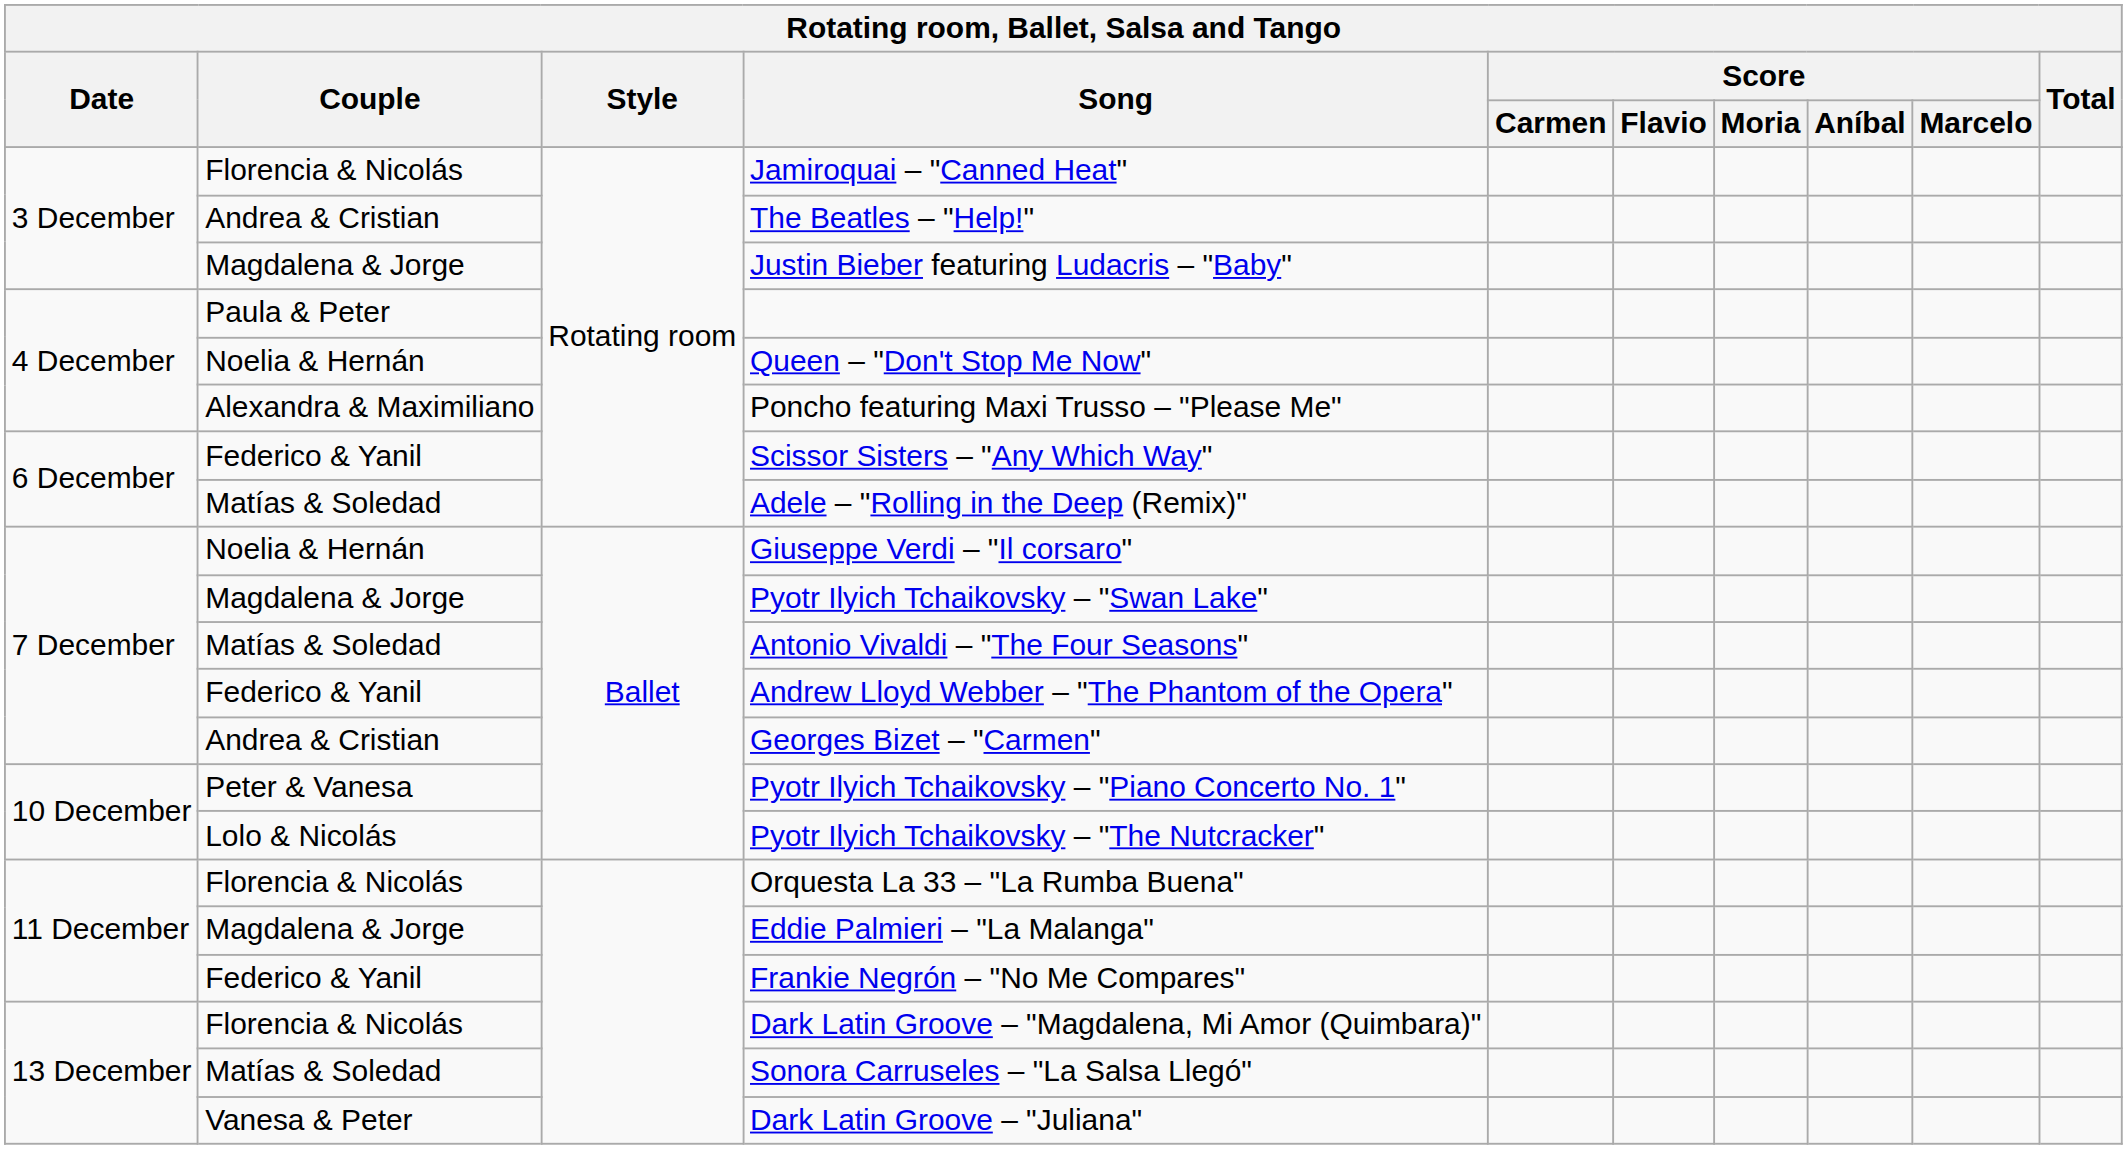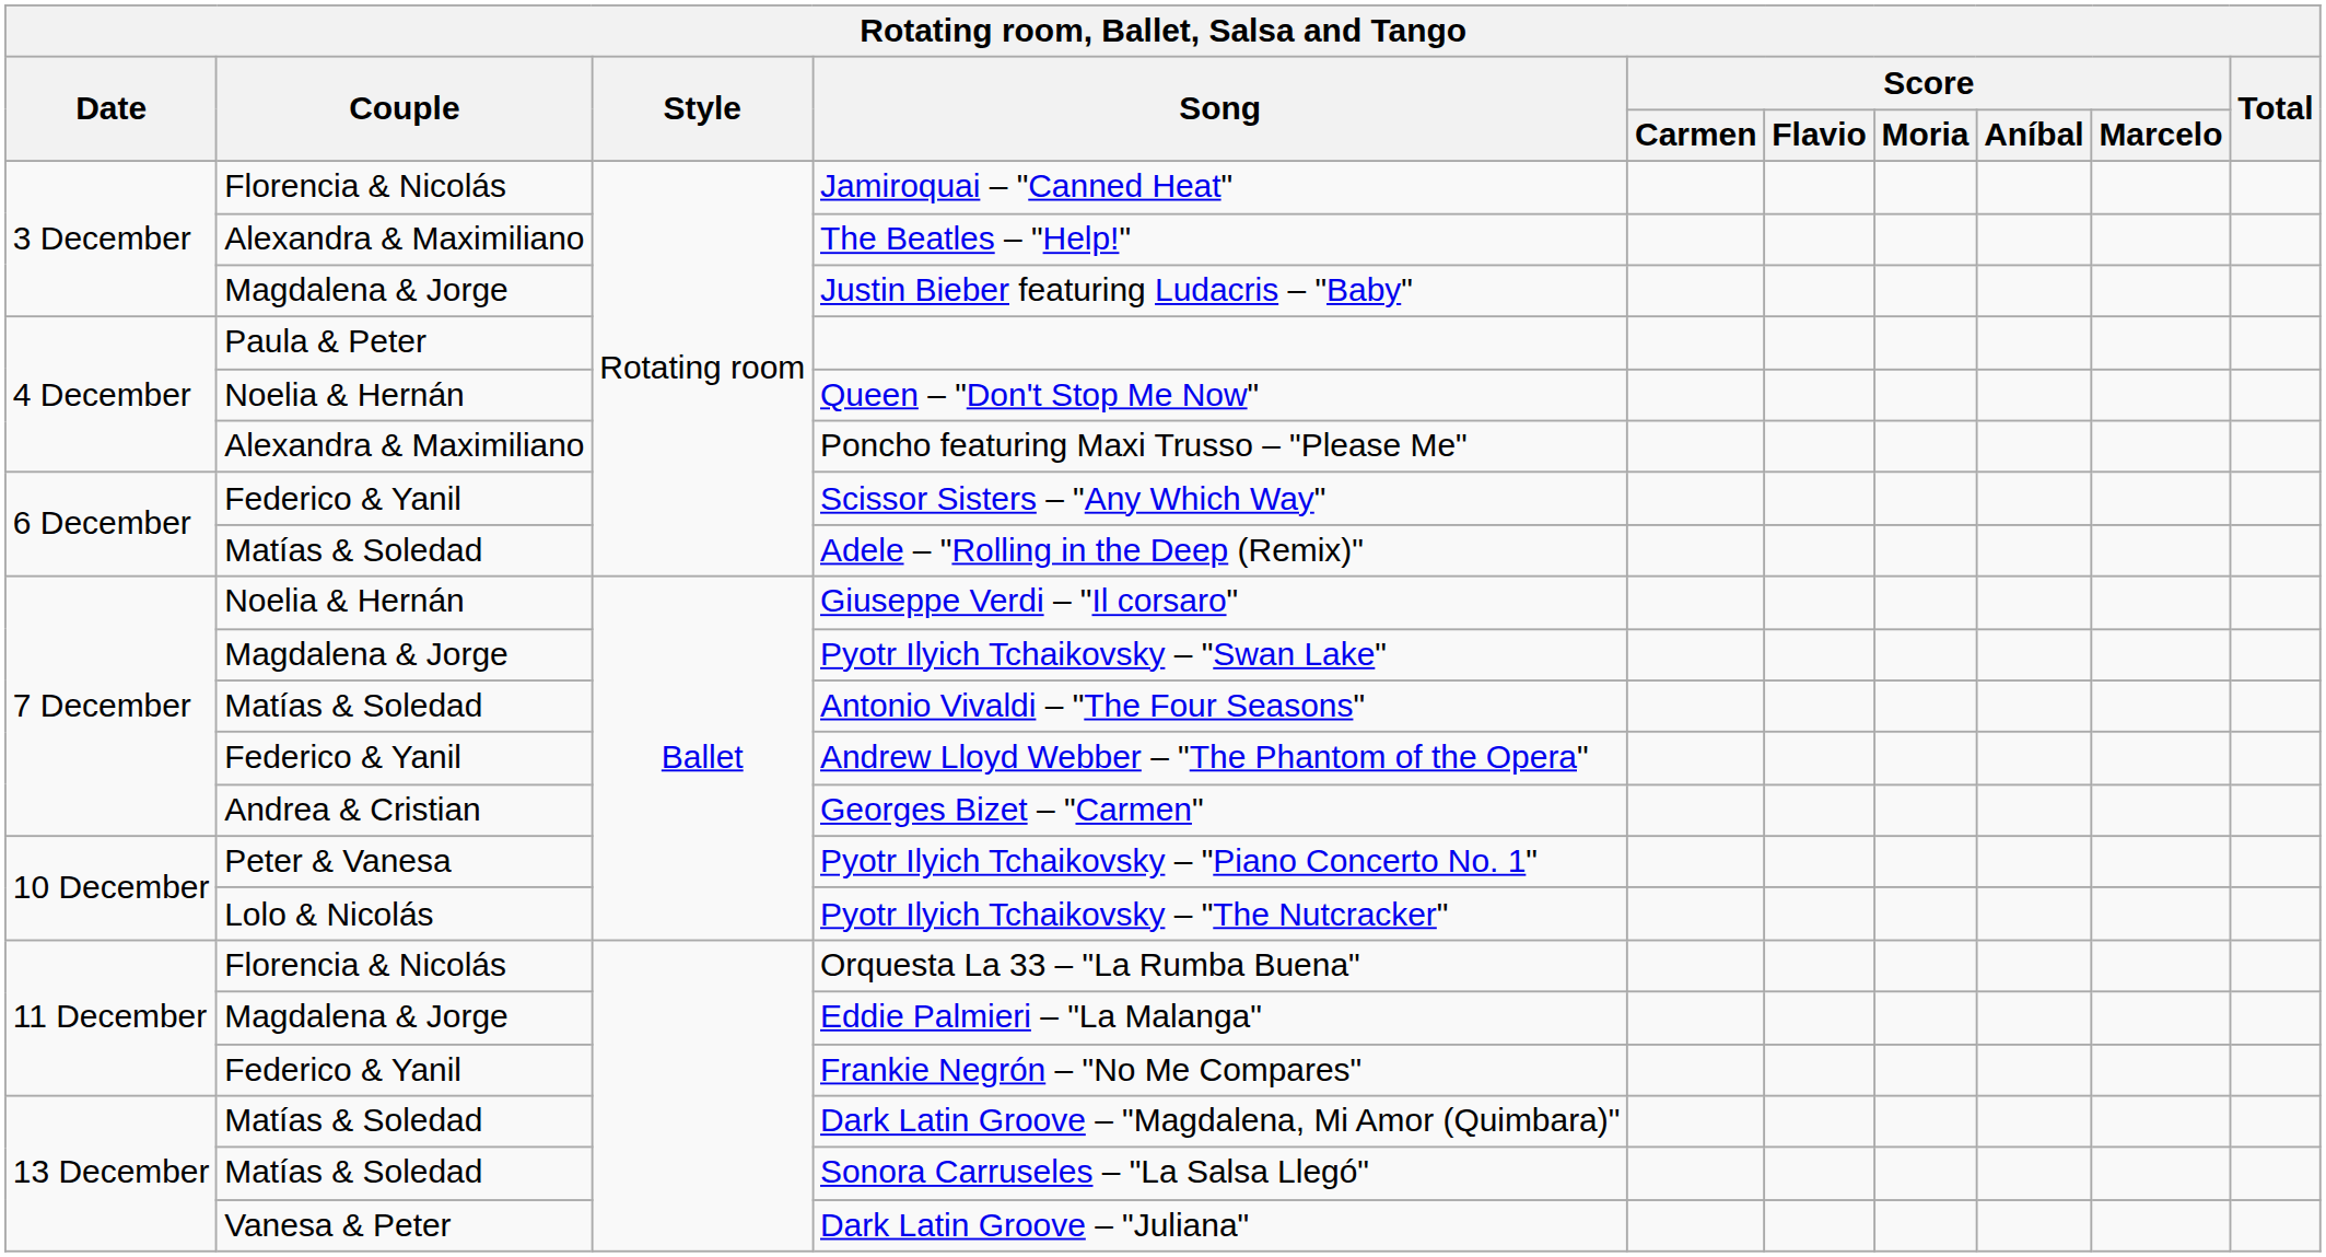 <table class="wikitable collapsible collapsed">
 <tr>
 <th colspan="11" style="text-align:center;"><strong>Rotating room, Ballet, Salsa and Tango</strong></th>
 </tr>
 <tr>
 <th rowspan="2">Date</th>
 <th rowspan="2">Couple</th>
 <th rowspan="2">Style</th>
 <th rowspan="2">Song</th>
 <th colspan="5">Score</th>
 <th rowspan="2">Total</th>
 </tr>
 <tr>
 <th>Carmen</th>
 <th>Flavio</th>
 <th>Moria</th>
 <th>Aníbal</th>
 <th>Marcelo</th>
 </tr>
 <tr>
 <td rowspan="3">3 December</td>
 <td>Florencia & Nicolás</td>
 <td rowspan="8" style="text-align:center;">Rotating room</td>
 <td><a href='#'>Jamiroquai</a> – "<a href='#'>Canned Heat</a>"</td>
 <td></td>
 <td></td>
 <td></td>
 <td></td>
 <td></td>
 <td></td>
 </tr>
 <tr>
-<td>Andrea & Cristian</td>
+<td>Alexandra & Maximiliano</td>
 <td><a href='#'>The Beatles</a> – "<a href='#'>Help!</a>"</td>
 <td></td>
 <td></td>
 <td></td>
 <td></td>
 <td></td>
 <td></td>
 </tr>
 <tr>
 <td>Magdalena & Jorge</td>
 <td><a href='#'>Justin Bieber</a> featuring <a href='#'>Ludacris</a> – "<a href='#'>Baby</a>"</td>
 <td></td>
 <td></td>
 <td></td>
 <td></td>
 <td></td>
 <td></td>
 </tr>
 <tr>
 <td rowspan="3">4 December</td>
 <td>Paula & Peter</td>
 <td></td>
 <td></td>
 <td></td>
 <td></td>
 <td></td>
 <td></td>
 <td></td>
 </tr>
 <tr>
 <td>Noelia & Hernán</td>
 <td><a href='#'>Queen</a> – "<a href='#'>Don't Stop Me Now</a>"</td>
 <td></td>
 <td></td>
 <td></td>
 <td></td>
 <td></td>
 <td></td>
 </tr>
 <tr>
 <td>Alexandra & Maximiliano</td>
 <td>Poncho featuring Maxi Trusso – "Please Me"</td>
 <td></td>
 <td></td>
 <td></td>
 <td></td>
 <td></td>
 <td></td>
 </tr>
 <tr>
 <td rowspan="2">6 December</td>
 <td>Federico & Yanil</td>
 <td><a href='#'>Scissor Sisters</a> – "<a href='#'>Any Which Way</a>"</td>
 <td></td>
 <td></td>
 <td></td>
 <td></td>
 <td></td>
 <td></td>
 </tr>
 <tr>
 <td>Matías & Soledad</td>
 <td><a href='#'>Adele</a> – "<a href='#'>Rolling in the Deep</a> (Remix)"</td>
 <td></td>
 <td></td>
 <td></td>
 <td></td>
 <td></td>
 <td></td>
 </tr>
 <tr>
 <td rowspan="5">7 December</td>
 <td>Noelia & Hernán</td>
 <td rowspan="7" style="text-align:center;"><a href='#'>Ballet</a></td>
 <td><a href='#'>Giuseppe Verdi</a> – "<a href='#'>Il corsaro</a>"</td>
 <td></td>
 <td></td>
 <td></td>
 <td></td>
 <td></td>
 <td></td>
 </tr>
 <tr>
 <td>Magdalena & Jorge</td>
 <td><a href='#'>Pyotr Ilyich Tchaikovsky</a> – "<a href='#'>Swan Lake</a>"</td>
 <td></td>
 <td></td>
 <td></td>
 <td></td>
 <td></td>
 <td></td>
 </tr>
 <tr>
 <td>Matías & Soledad</td>
 <td><a href='#'>Antonio Vivaldi</a> – "<a href='#'>The Four Seasons</a>"</td>
 <td></td>
 <td></td>
 <td></td>
 <td></td>
 <td></td>
 <td></td>
 </tr>
 <tr>
 <td>Federico & Yanil</td>
 <td><a href='#'>Andrew Lloyd Webber</a> – "<a href='#'>The Phantom of the Opera</a>"</td>
 <td></td>
 <td></td>
 <td></td>
 <td></td>
 <td></td>
 <td></td>
 </tr>
 <tr>
 <td>Andrea & Cristian</td>
 <td><a href='#'>Georges Bizet</a> – "<a href='#'>Carmen</a>"</td>
 <td></td>
 <td></td>
 <td></td>
 <td></td>
 <td></td>
 <td></td>
 </tr>
 <tr>
 <td rowspan="2">10 December</td>
 <td>Peter & Vanesa</td>
 <td><a href='#'>Pyotr Ilyich Tchaikovsky</a> – "<a href='#'>Piano Concerto No. 1</a>"</td>
 <td></td>
 <td></td>
 <td></td>
 <td></td>
 <td></td>
 <td></td>
 </tr>
 <tr>
 <td>Lolo & Nicolás</td>
 <td><a href='#'>Pyotr Ilyich Tchaikovsky</a> – "<a href='#'>The Nutcracker</a>"</td>
 <td></td>
 <td></td>
 <td></td>
 <td></td>
 <td></td>
 <td></td>
 </tr>
 <tr>
 <td rowspan="3">11 December</td>
 <td>Florencia & Nicolás</td>
 <td rowspan="6"></td>
 <td>Orquesta La 33 – "La Rumba Buena"</td>
 <td></td>
 <td></td>
 <td></td>
 <td></td>
 <td></td>
 <td></td>
 </tr>
 <tr>
 <td>Magdalena & Jorge</td>
 <td><a href='#'>Eddie Palmieri</a> – "La Malanga"</td>
 <td></td>
 <td></td>
 <td></td>
 <td></td>
 <td></td>
 <td></td>
 </tr>
 <tr>
 <td>Federico & Yanil</td>
 <td><a href='#'>Frankie Negrón</a> – "No Me Compares"</td>
 <td></td>
 <td></td>
 <td></td>
 <td></td>
 <td></td>
 <td></td>
 </tr>
 <tr>
 <td rowspan="3">13 December</td>
-<td>Florencia & Nicolás</td>
+<td>Matías & Soledad</td>
 <td><a href='#'>Dark Latin Groove</a> – "Magdalena, Mi Amor (Quimbara)"</td>
 <td></td>
 <td></td>
 <td></td>
 <td></td>
 <td></td>
 <td></td>
 </tr>
 <tr>
 <td>Matías & Soledad</td>
 <td><a href='#'>Sonora Carruseles</a> – "La Salsa Llegó"</td>
 <td></td>
 <td></td>
 <td></td>
 <td></td>
 <td></td>
 <td></td>
 </tr>
 <tr>
 <td>Vanesa & Peter</td>
 <td><a href='#'>Dark Latin Groove</a> – "Juliana"</td>
 <td></td>
 <td></td>
 <td></td>
 <td></td>
 <td></td>
 <td></td>
 </tr>
 </table>
